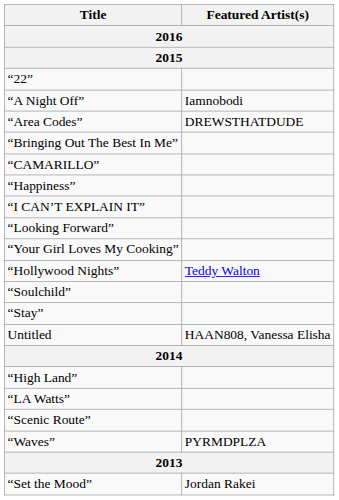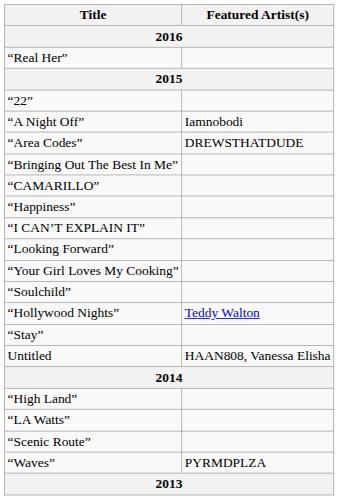 <table class="wikitable">
 <tr>
 <th>Title</th>
 <th>Featured Artist(s)</th>
 </tr>
 <tr>
 <th colspan="2">2016</th>
+</tr>
+<tr>
+<td>“Real Her”</td>
+<td></td>
 </tr>
 <tr>
 <th colspan="2">2015</th>
 </tr>
 <tr>
 <td>“22”</td>
 <td></td>
 </tr>
 <tr>
 <td>“A Night Off”</td>
 <td>Iamnobodi</td>
 </tr>
 <tr>
 <td>“Area Codes”</td>
 <td>DREWSTHATDUDE</td>
 </tr>
 <tr>
 <td>“Bringing Out The Best In Me”</td>
 <td></td>
 </tr>
 <tr>
 <td>“CAMARILLO”</td>
 <td></td>
 </tr>
 <tr>
 <td>“Happiness”</td>
 <td></td>
 </tr>
 <tr>
 <td>“I CAN’T EXPLAIN IT”</td>
 <td></td>
 </tr>
 <tr>
 <td>“Looking Forward”</td>
 <td></td>
 </tr>
 <tr>
 <td>“Your Girl Loves My Cooking”</td>
 <td></td>
 </tr>
 <tr>
+<td>“Soulchild”</td>
+<td></td>
+</tr>
+<tr>
 <td>“Hollywood Nights”</td>
 <td><a href='#'>Teddy Walton</a></td>
-</tr>
-<tr>
-<td>“Soulchild”</td>
-<td></td>
 </tr>
 <tr>
 <td>“Stay”</td>
 <td></td>
 </tr>
 <tr>
 <td>Untitled</td>
 <td>HAAN808, Vanessa Elisha</td>
 </tr>
 <tr>
 <th colspan="2">2014</th>
 </tr>
 <tr>
 <td>“High Land”</td>
 <td></td>
 </tr>
 <tr>
 <td>“LA Watts”</td>
 <td></td>
 </tr>
 <tr>
 <td>“Scenic Route”</td>
 <td></td>
 </tr>
 <tr>
 <td>“Waves”</td>
 <td>PYRMDPLZA</td>
 </tr>
 <tr>
 <th colspan="2">2013</th>
 </tr>
-<tr>
-<td>“Set the Mood”</td>
-<td>Jordan Rakei</td>
-</tr>
 </table>
